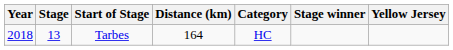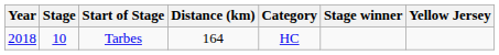 <table class="wikitable" style="text-align: center;">
 <tr>
 <th>Year</th>
 <th>Stage</th>
 <th>Start of Stage</th>
 <th>Distance (km)</th>
 <th>Category</th>
 <th>Stage winner</th>
 <th>Yellow Jersey</th>
 </tr>
 <tr>
 <td><a href='#'>2018</a></td>
-<td><a href='#'>13</a></td>
+<td><a href='#'>10</a></td>
 <td><a href='#'>Tarbes</a></td>
 <td>164</td>
 <td><a href='#'>HC</a></td>
 <td></td>
 <td></td>
 </tr>
 </table>
